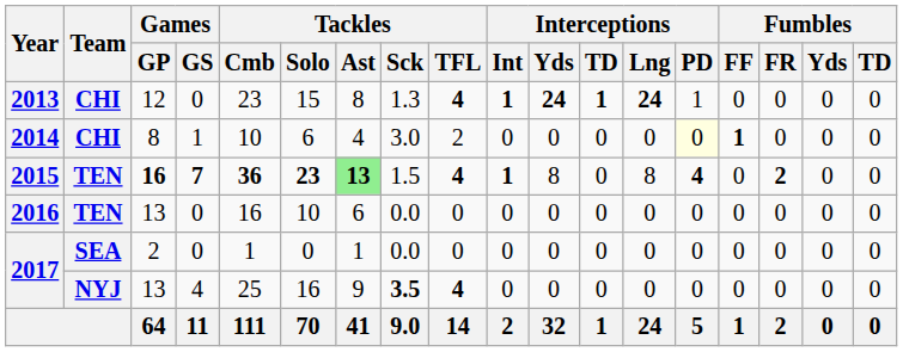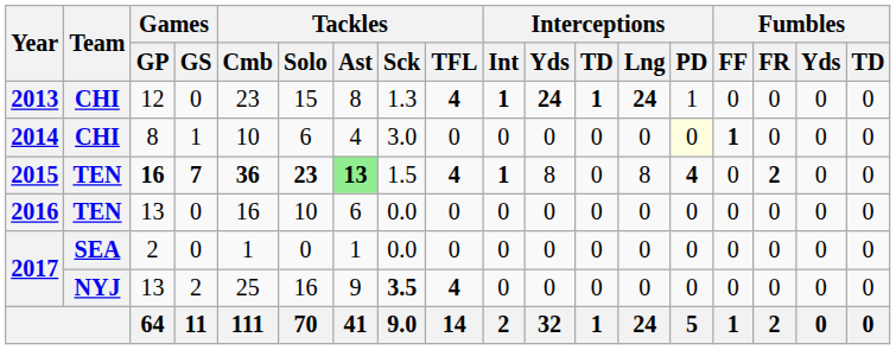 <table class="wikitable" style="text-align:center">
 <tr>
 <th rowspan="2">Year</th>
 <th rowspan="2">Team</th>
 <th colspan="2">Games</th>
 <th colspan="5">Tackles</th>
 <th colspan="5">Interceptions</th>
 <th colspan="4">Fumbles</th>
 </tr>
 <tr>
 <th>GP</th>
 <th>GS</th>
 <th>Cmb</th>
 <th>Solo</th>
 <th>Ast</th>
 <th>Sck</th>
 <th>TFL</th>
 <th>Int</th>
 <th>Yds</th>
 <th>TD</th>
 <th>Lng</th>
 <th>PD</th>
 <th>FF</th>
 <th>FR</th>
 <th>Yds</th>
 <th>TD</th>
 </tr>
 <tr>
 <th><a href='#'>2013</a></th>
 <th><a href='#'>CHI</a></th>
 <td>12</td>
 <td>0</td>
 <td>23</td>
 <td>15</td>
 <td>8</td>
 <td>1.3</td>
 <td><strong>4</strong></td>
 <td><strong>1</strong></td>
 <td><strong>24</strong></td>
 <td><strong>1</strong></td>
 <td><strong>24</strong></td>
 <td>1</td>
 <td>0</td>
 <td>0</td>
 <td>0</td>
 <td>0</td>
 </tr>
 <tr>
 <th><a href='#'>2014</a></th>
 <th><a href='#'>CHI</a></th>
 <td>8</td>
 <td>1</td>
 <td>10</td>
 <td>6</td>
 <td>4</td>
 <td>3.0</td>
-<td>2</td>
+<td>0</td>
 <td>0</td>
 <td>0</td>
 <td>0</td>
 <td>0</td>
 <td style="background: lightyellow;">0</td>
 <td><strong>1</strong></td>
 <td>0</td>
 <td>0</td>
 <td>0</td>
 </tr>
 <tr>
 <th><a href='#'>2015</a></th>
 <th><a href='#'>TEN</a></th>
 <td><strong>16</strong></td>
 <td><strong>7</strong></td>
 <td><strong>36</strong></td>
 <td><strong>23</strong></td>
 <td style="background: lightgreen;"><strong>13</strong></td>
 <td>1.5</td>
 <td><strong>4</strong></td>
 <td><strong>1</strong></td>
 <td>8</td>
 <td>0</td>
 <td>8</td>
 <td><strong>4</strong></td>
 <td>0</td>
 <td><strong>2</strong></td>
 <td>0</td>
 <td>0</td>
 </tr>
 <tr>
 <th><a href='#'>2016</a></th>
 <th><a href='#'>TEN</a></th>
 <td>13</td>
 <td>0</td>
 <td>16</td>
 <td>10</td>
 <td>6</td>
 <td>0.0</td>
 <td>0</td>
 <td>0</td>
 <td>0</td>
 <td>0</td>
 <td>0</td>
 <td>0</td>
 <td>0</td>
 <td>0</td>
 <td>0</td>
 <td>0</td>
 </tr>
 <tr>
 <th rowspan="2"><a href='#'>2017</a></th>
 <th><a href='#'>SEA</a></th>
 <td>2</td>
 <td>0</td>
 <td>1</td>
 <td>0</td>
 <td>1</td>
 <td>0.0</td>
 <td>0</td>
 <td>0</td>
 <td>0</td>
 <td>0</td>
 <td>0</td>
 <td>0</td>
 <td>0</td>
 <td>0</td>
 <td>0</td>
 <td>0</td>
 </tr>
 <tr>
 <th><a href='#'>NYJ</a></th>
 <td>13</td>
-<td>4</td>
+<td>2</td>
 <td>25</td>
 <td>16</td>
 <td>9</td>
 <td><strong>3.5</strong></td>
 <td><strong>4</strong></td>
 <td>0</td>
 <td>0</td>
 <td>0</td>
 <td>0</td>
 <td>0</td>
 <td>0</td>
 <td>0</td>
 <td>0</td>
 <td>0</td>
 </tr>
 <tr>
 <th colspan="2"></th>
 <th>64</th>
 <th>11</th>
 <th>111</th>
 <th>70</th>
 <th>41</th>
 <th>9.0</th>
 <th>14</th>
 <th>2</th>
 <th>32</th>
 <th>1</th>
 <th>24</th>
 <th>5</th>
 <th>1</th>
 <th>2</th>
 <th>0</th>
 <th>0</th>
 </tr>
 </table>
